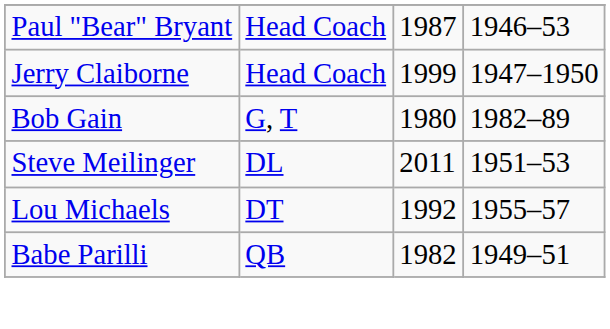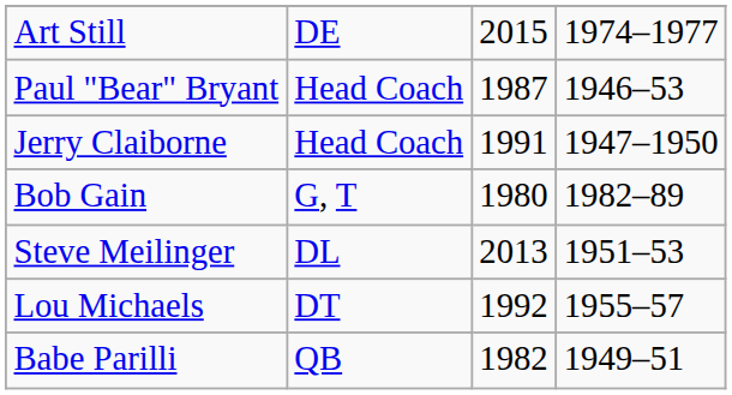 <table class="wikitable">
 <tr>
+</tr>
+<tr>
+<td><a href='#'>Art Still</a></td>
+<td><a href='#'>DE</a></td>
+<td>2015</td>
+<td>1974–1977</td>
 </tr>
 <tr>
 <td><a href='#'>Paul "Bear" Bryant</a></td>
 <td><a href='#'>Head Coach</a></td>
 <td>1987</td>
 <td>1946–53</td>
 </tr>
 <tr>
 <td><a href='#'>Jerry Claiborne</a></td>
 <td><a href='#'>Head Coach</a></td>
-<td>1999</td>
+<td>1991</td>
 <td>1947–1950</td>
 </tr>
 <tr>
 <td><a href='#'>Bob Gain</a></td>
 <td><a href='#'>G</a>, <a href='#'>T</a></td>
 <td>1980</td>
 <td>1982–89</td>
 </tr>
 <tr>
 <td><a href='#'>Steve Meilinger</a></td>
 <td><a href='#'>DL</a></td>
-<td>2011</td>
+<td>2013</td>
 <td>1951–53</td>
 </tr>
 <tr>
 <td><a href='#'>Lou Michaels</a></td>
 <td><a href='#'>DT</a></td>
 <td>1992</td>
 <td>1955–57</td>
 </tr>
 <tr>
 <td><a href='#'>Babe Parilli</a></td>
 <td><a href='#'>QB</a></td>
 <td>1982</td>
 <td>1949–51</td>
 </tr>
 </table>
